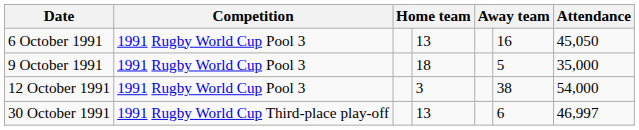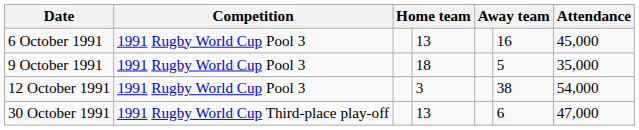 <table class="wikitable">
 <tr>
 <th>Date</th>
 <th>Competition</th>
 <th colspan=2>Home team</th>
 <th colspan=2>Away team</th>
 <th>Attendance</th>
 </tr>
 <tr>
 <td>6 October 1991</td>
 <td><a href='#'>1991</a> <a href='#'>Rugby World Cup</a> Pool 3</td>
 <td></td>
 <td>13</td>
 <td></td>
 <td>16</td>
-<td>45,050</td>
+<td>45,000</td>
 </tr>
 <tr>
 <td>9 October 1991</td>
 <td><a href='#'>1991</a> <a href='#'>Rugby World Cup</a> Pool 3</td>
 <td></td>
 <td>18</td>
 <td></td>
 <td>5</td>
 <td>35,000</td>
 </tr>
 <tr>
 <td>12 October 1991</td>
 <td><a href='#'>1991</a> <a href='#'>Rugby World Cup</a> Pool 3</td>
 <td></td>
 <td>3</td>
 <td></td>
 <td>38</td>
 <td>54,000</td>
 </tr>
 <tr>
 <td>30 October 1991</td>
 <td><a href='#'>1991</a> <a href='#'>Rugby World Cup</a> Third-place play-off</td>
 <td></td>
 <td>13</td>
 <td></td>
 <td>6</td>
-<td>46,997</td>
+<td>47,000</td>
 </tr>
 </table>
